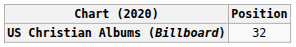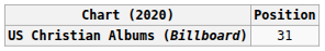 <table class="wikitable plainrowheaders" style="text-align:center">
 <tr>
 <th scope="col">Chart (2020)</th>
 <th scope="col">Position</th>
 </tr>
 <tr>
 <th scope="row">US Christian Albums (<em>Billboard</em>)</th>
-<td>32</td>
+<td>31</td>
 </tr>
 </table>
